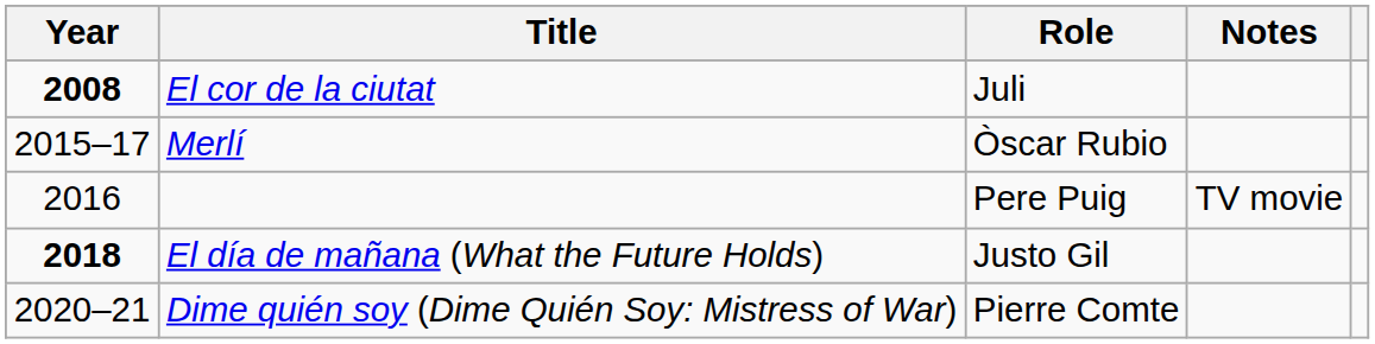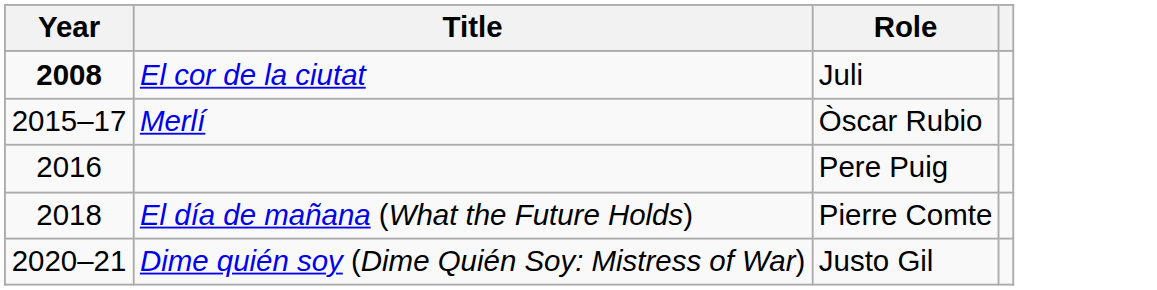 <table class="wikitable sortable">
 <tr>
 <th>Year</th>
 <th>Title</th>
 <th>Role</th>
-<th class="unsortable">Notes</th>
 <th></th>
 </tr>
 <tr>
 <td align = "center"><strong>2008</strong></td>
 <td><em><a href='#'>El cor de la ciutat</a></em></td>
 <td>Juli</td>
-<td></td>
 <td align = "center"></td>
 </tr>
 <tr>
 <td align = "center">2015–17</td>
 <td><em><a href='#'>Merlí</a></em></td>
 <td>Òscar Rubio</td>
-<td></td>
 <td align = "center"></td>
 </tr>
 <tr>
 <td align = "center">2016</td>
 <td><em></em></td>
 <td>Pere Puig</td>
-<td>TV movie</td>
 <td align = "center"></td>
 </tr>
 <tr>
-<td align = "center"><strong>2018</strong></td>
+<td align = "center">2018</td>
 <td><em><a href='#'>El día de mañana</a></em> (<em>What the Future Holds</em>)</td>
-<td>Justo Gil</td>
-<td></td>
+<td>Pierre Comte</td>
 <td align = "center"></td>
 </tr>
 <tr>
 <td align = "center">2020–21</td>
 <td><em><a href='#'>Dime quién soy</a></em> (<em>Dime Quién Soy: Mistress of War</em>)</td>
-<td>Pierre Comte</td>
-<td></td>
+<td>Justo Gil</td>
 <td align = "center"></td>
 </tr>
 </table>
